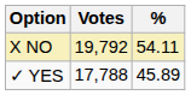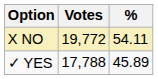 <table class="wikitable">
 <tr>
 <th>Option</th>
 <th>Votes</th>
 <th>%</th>
 </tr>
 <tr>
 <td style=background:#f8f1bd>X NO</td>
-<td style=background:#f8f1bd>19,792</td>
+<td style=background:#f8f1bd>19,772</td>
 <td style=background:#f8f1bd>54.11</td>
 </tr>
 <tr>
 <td>✓ YES</td>
 <td>17,788</td>
 <td>45.89</td>
 </tr>
 </table>
